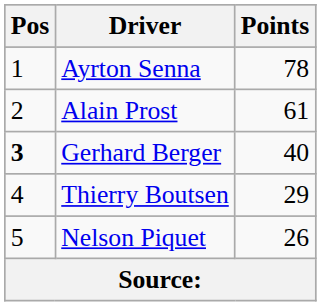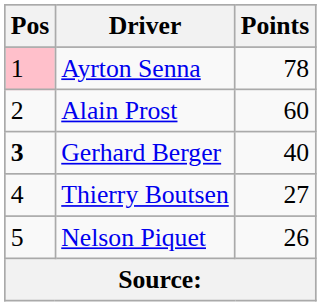 <table class="wikitable" style="font-size: 95%;">
 <tr>
 <th>Pos</th>
 <th>Driver</th>
 <th>Points</th>
 </tr>
 <tr>
-<td>1</td>
+<td style="background: pink;">1</td>
 <td> <a href='#'>Ayrton Senna</a></td>
 <td align="right">78</td>
 </tr>
 <tr>
 <td>2</td>
 <td> <a href='#'>Alain Prost</a></td>
-<td align="right">61</td>
+<td align="right">60</td>
 </tr>
 <tr>
 <td><strong>3</strong></td>
 <td> <a href='#'>Gerhard Berger</a></td>
 <td align="right">40</td>
 </tr>
 <tr>
 <td>4</td>
 <td> <a href='#'>Thierry Boutsen</a></td>
-<td align="right">29</td>
+<td align="right">27</td>
 </tr>
 <tr>
 <td>5</td>
 <td> <a href='#'>Nelson Piquet</a></td>
 <td align="right">26</td>
 </tr>
 <tr>
 <th colspan=4>Source:</th>
 </tr>
 </table>
